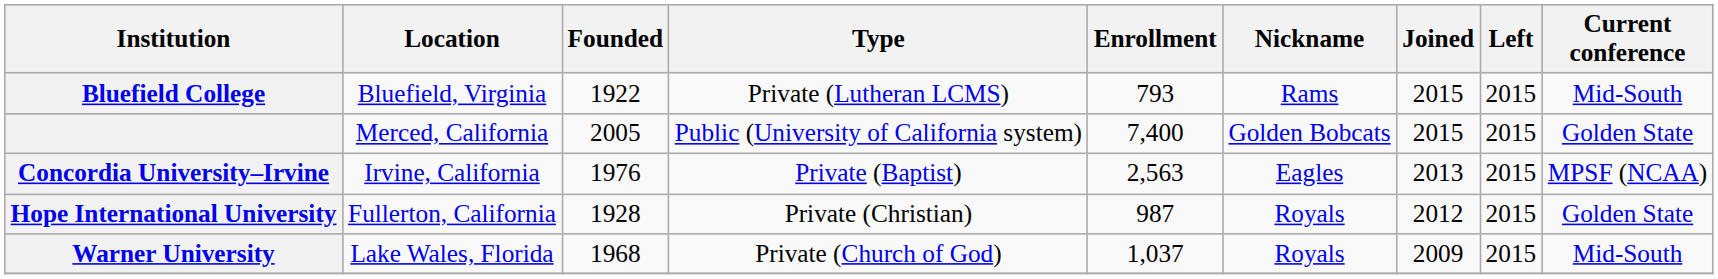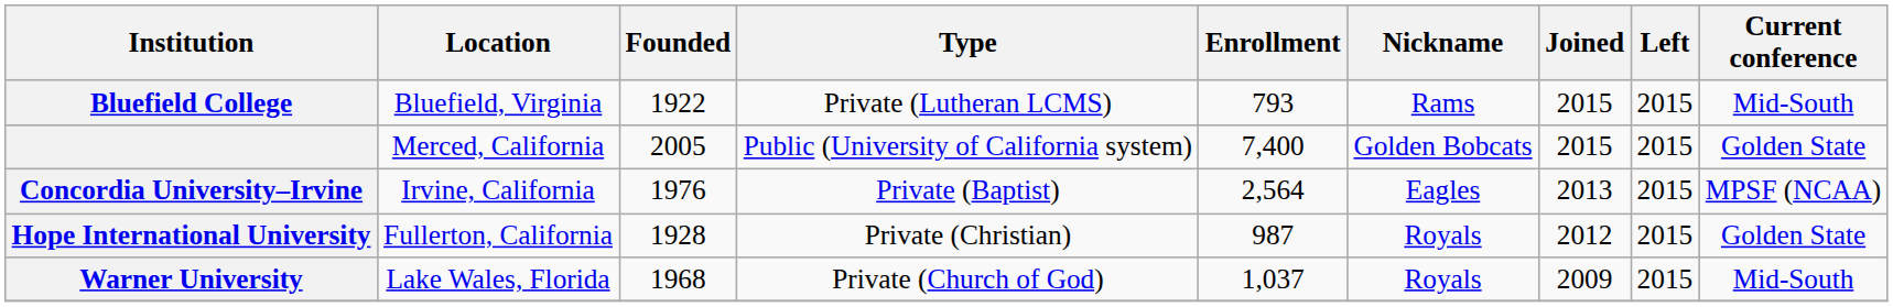 <table class="wikitable sortable" style="text-align:center">
 <tr>
 <th>Institution</th>
 <th>Location</th>
 <th>Founded</th>
 <th>Type</th>
 <th>Enrollment</th>
 <th>Nickname</th>
 <th>Joined</th>
 <th>Left</th>
 <th>Current<br>conference</th>
 </tr>
 <tr>
 <th><a href='#'>Bluefield College</a></th>
 <td><a href='#'>Bluefield, Virginia</a></td>
 <td>1922</td>
 <td>Private (<a href='#'>Lutheran LCMS</a>)</td>
 <td>793</td>
 <td><a href='#'>Rams</a></td>
 <td>2015</td>
 <td>2015</td>
 <td><a href='#'>Mid-South</a></td>
 </tr>
 <tr>
 <th></th>
 <td><a href='#'>Merced, California</a></td>
 <td>2005</td>
 <td><a href='#'>Public</a> (<a href='#'>University of California</a> system)</td>
 <td>7,400</td>
 <td><a href='#'>Golden Bobcats</a></td>
 <td>2015</td>
 <td>2015</td>
 <td><a href='#'>Golden State</a></td>
 </tr>
 <tr>
 <th><a href='#'>Concordia University–Irvine</a></th>
 <td><a href='#'>Irvine, California</a></td>
 <td>1976</td>
 <td><a href='#'>Private</a> (<a href='#'>Baptist</a>)</td>
-<td>2,563</td>
+<td>2,564</td>
 <td><a href='#'>Eagles</a></td>
 <td>2013</td>
 <td>2015</td>
 <td><a href='#'>MPSF</a> (<a href='#'>NCAA</a>)</td>
 </tr>
 <tr>
 <th><a href='#'>Hope International University</a></th>
 <td><a href='#'>Fullerton, California</a></td>
 <td>1928</td>
 <td>Private (Christian)</td>
 <td>987</td>
 <td><a href='#'>Royals</a></td>
 <td>2012</td>
 <td>2015</td>
 <td><a href='#'>Golden State</a></td>
 </tr>
 <tr>
 <th><a href='#'>Warner University</a></th>
 <td><a href='#'>Lake Wales, Florida</a></td>
 <td>1968</td>
 <td>Private (<a href='#'>Church of God</a>)</td>
 <td>1,037</td>
 <td><a href='#'>Royals</a></td>
 <td>2009</td>
 <td>2015</td>
 <td><a href='#'>Mid-South</a></td>
 </tr>
 <tr>
 </tr>
 </table>
